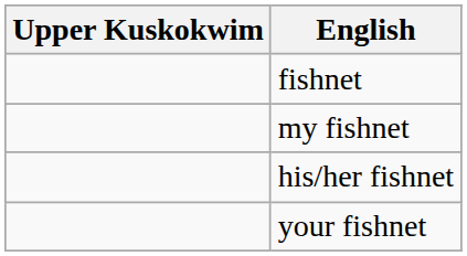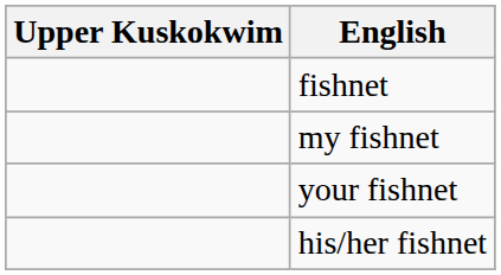 <table class="wikitable">
 <tr>
 <th>Upper Kuskokwim</th>
 <th>English</th>
 </tr>
 <tr>
 <td></td>
 <td>fishnet</td>
 </tr>
 <tr>
 <td></td>
 <td>my fishnet</td>
 </tr>
 <tr>
 <td></td>
-<td>his/her fishnet</td>
+<td>your fishnet</td>
 </tr>
 <tr>
 <td></td>
-<td>your fishnet</td>
+<td>his/her fishnet</td>
 </tr>
 </table>
